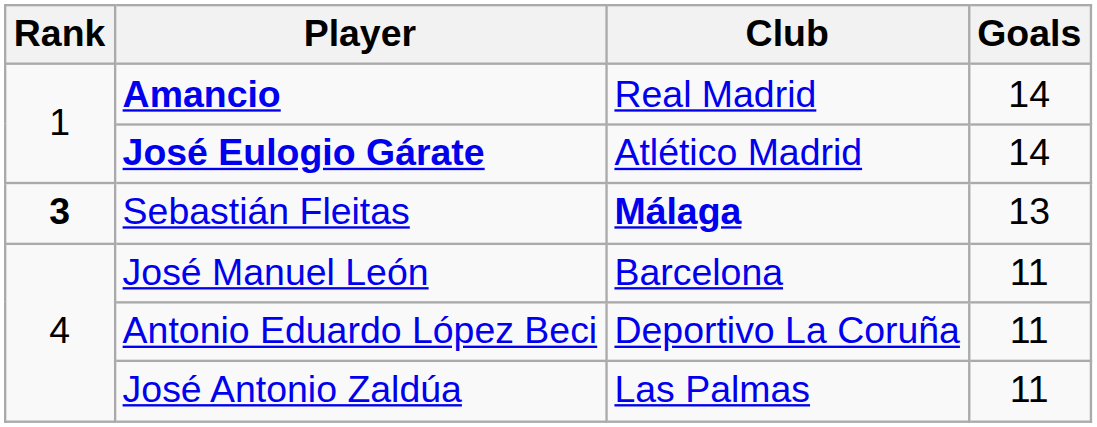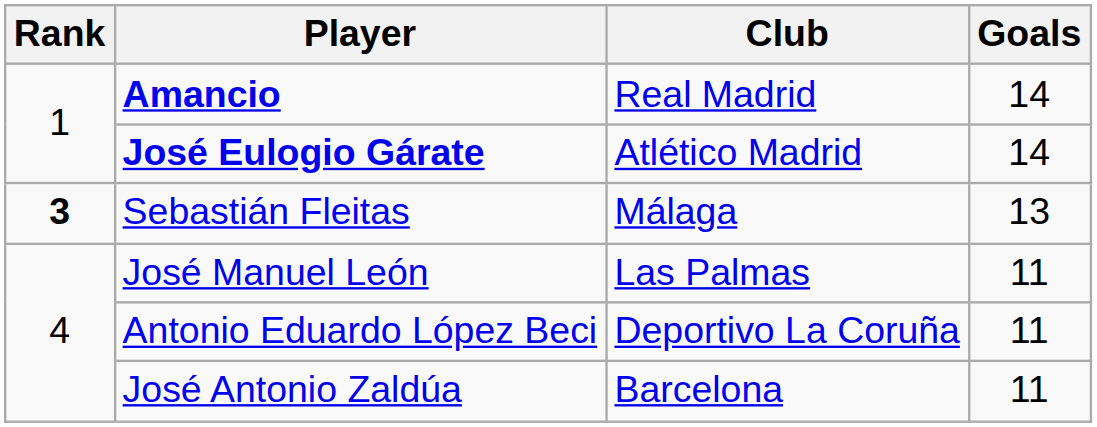 <table class="wikitable">
 <tr>
 <th>Rank</th>
 <th>Player</th>
 <th>Club</th>
 <th>Goals</th>
 </tr>
 <tr>
 <td rowspan="2" style="text-align:center">1</td>
 <td> <strong><a href='#'>Amancio</a></strong></td>
 <td><a href='#'>Real Madrid</a></td>
 <td style="text-align:center">14</td>
 </tr>
 <tr>
 <td> <strong><a href='#'>José Eulogio Gárate</a></strong></td>
 <td><a href='#'>Atlético Madrid</a></td>
 <td style="text-align:center">14</td>
 </tr>
 <tr>
 <td align="center"><strong>3</strong></td>
 <td> <a href='#'>Sebastián Fleitas</a></td>
-<td><strong><a href='#'>Málaga</a></strong></td>
+<td><a href='#'>Málaga</a></td>
 <td style="text-align:center">13</td>
 </tr>
 <tr>
 <td rowspan="3" style="text-align:center">4</td>
 <td> <a href='#'>José Manuel León</a></td>
-<td><a href='#'>Barcelona</a></td>
+<td><a href='#'>Las Palmas</a></td>
 <td style="text-align:center">11</td>
 </tr>
 <tr>
 <td> <a href='#'>Antonio Eduardo López Beci</a></td>
 <td><a href='#'>Deportivo La Coruña</a></td>
 <td style="text-align:center">11</td>
 </tr>
 <tr>
 <td> <a href='#'>José Antonio Zaldúa</a></td>
-<td><a href='#'>Las Palmas</a></td>
+<td><a href='#'>Barcelona</a></td>
 <td style="text-align:center">11</td>
 </tr>
 </table>
